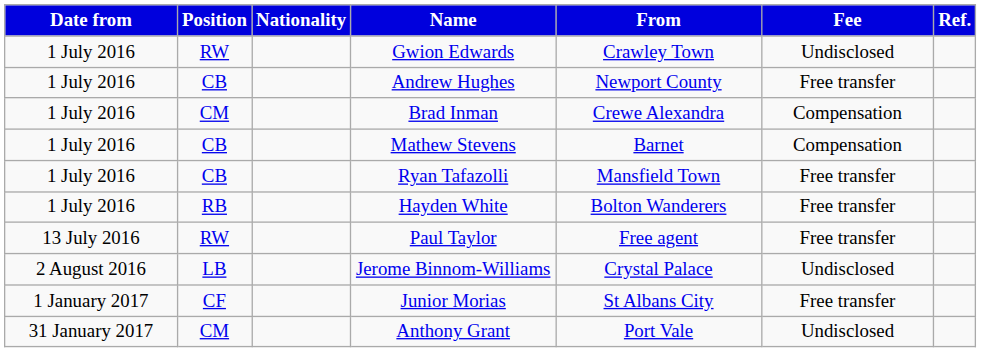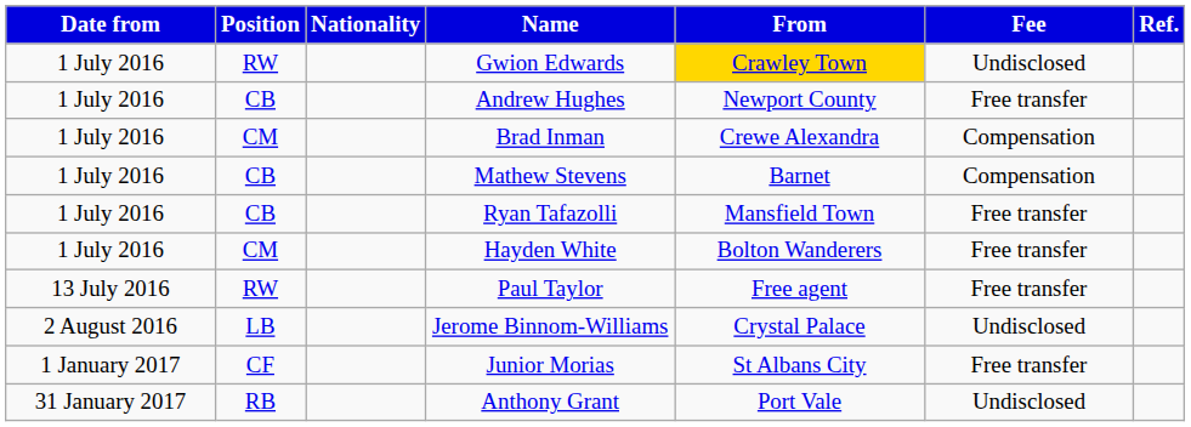 <table class="wikitable"  style="text-align:center; font-size:90%; ">
 <tr>
 <th style="background:#0000DD; color:#FFFFFF; width:125px;">Date from</th>
 <th style="background:#0000DD; color:#FFFFFF; width:50px;">Position</th>
 <th style="background:#0000DD; color:#FFFFFF; width:50px;">Nationality</th>
 <th style="background:#0000DD; color:#FFFFFF; width:150px;">Name</th>
 <th style="background:#0000DD; color:#FFFFFF; width:150px;">From</th>
 <th style="background:#0000DD; color:#FFFFFF; width:125px;">Fee</th>
 <th style="background:#0000DD; color:#FFFFFF; width:25px;">Ref.</th>
 </tr>
 <tr>
 <td>1 July 2016</td>
 <td><a href='#'>RW</a></td>
 <td></td>
 <td><a href='#'>Gwion Edwards</a></td>
-<td><a href='#'>Crawley Town</a></td>
+<td style="background: gold;"><a href='#'>Crawley Town</a></td>
 <td>Undisclosed</td>
 <td></td>
 </tr>
 <tr>
 <td>1 July 2016</td>
 <td><a href='#'>CB</a></td>
 <td></td>
 <td><a href='#'>Andrew Hughes</a></td>
 <td><a href='#'>Newport County</a></td>
 <td>Free transfer</td>
 <td></td>
 </tr>
 <tr>
 <td>1 July 2016</td>
 <td><a href='#'>CM</a></td>
 <td></td>
 <td><a href='#'>Brad Inman</a></td>
 <td><a href='#'>Crewe Alexandra</a></td>
 <td>Compensation</td>
 <td></td>
 </tr>
 <tr>
 <td>1 July 2016</td>
 <td><a href='#'>CB</a></td>
 <td></td>
 <td><a href='#'>Mathew Stevens</a></td>
 <td><a href='#'>Barnet</a></td>
 <td>Compensation</td>
 <td></td>
 </tr>
 <tr>
 <td>1 July 2016</td>
 <td><a href='#'>CB</a></td>
 <td></td>
 <td><a href='#'>Ryan Tafazolli</a></td>
 <td><a href='#'>Mansfield Town</a></td>
 <td>Free transfer</td>
 <td></td>
 </tr>
 <tr>
 <td>1 July 2016</td>
-<td><a href='#'>RB</a></td>
+<td><a href='#'>CM</a></td>
 <td></td>
 <td><a href='#'>Hayden White</a></td>
 <td><a href='#'>Bolton Wanderers</a></td>
 <td>Free transfer</td>
 <td></td>
 </tr>
 <tr>
 <td>13 July 2016</td>
 <td><a href='#'>RW</a></td>
 <td></td>
 <td><a href='#'>Paul Taylor</a></td>
 <td><a href='#'>Free agent</a></td>
 <td>Free transfer</td>
 <td></td>
 </tr>
 <tr>
 <td>2 August 2016</td>
 <td><a href='#'>LB</a></td>
 <td></td>
 <td><a href='#'>Jerome Binnom-Williams</a></td>
 <td><a href='#'>Crystal Palace</a></td>
 <td>Undisclosed</td>
 <td></td>
 </tr>
 <tr>
 <td>1 January 2017</td>
 <td><a href='#'>CF</a></td>
 <td></td>
 <td><a href='#'>Junior Morias</a></td>
 <td><a href='#'>St Albans City</a></td>
 <td>Free transfer</td>
 <td></td>
 </tr>
 <tr>
 <td>31 January 2017</td>
-<td><a href='#'>CM</a></td>
+<td><a href='#'>RB</a></td>
 <td></td>
 <td><a href='#'>Anthony Grant</a></td>
 <td><a href='#'>Port Vale</a></td>
 <td>Undisclosed</td>
 <td></td>
 </tr>
 </table>
